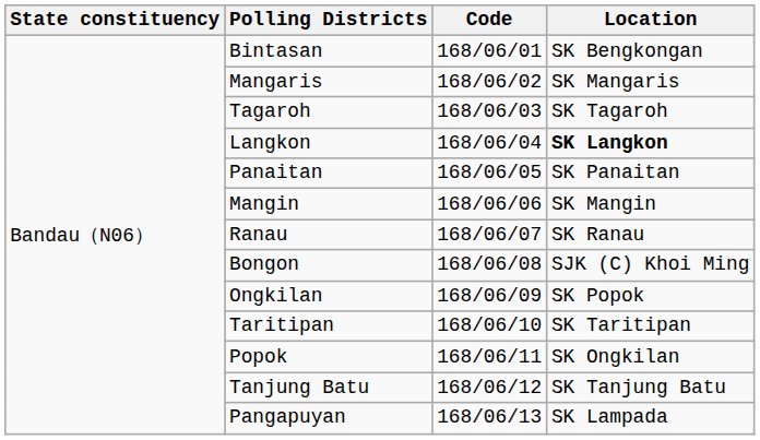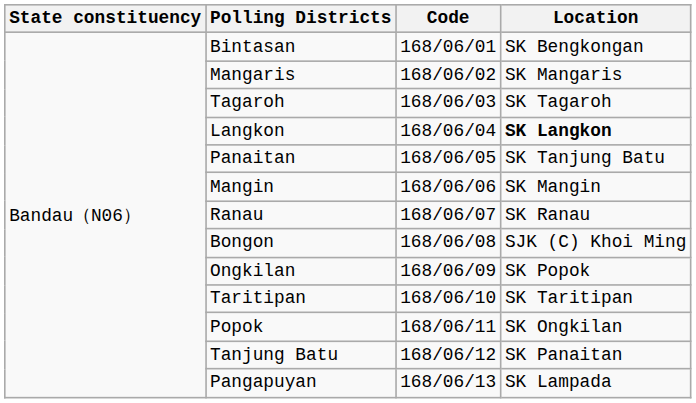 <table class="wikitable sortable mw-collapsible" style="white-space:nowrap;font-size:85%">
 <tr>
 <th>State constituency</th>
 <th>Polling Districts</th>
 <th>Code</th>
 <th>Location</th>
 </tr>
 <tr>
 <td rowspan="13">Bandau（N06）</td>
 <td>Bintasan</td>
 <td>168/06/01</td>
 <td>SK Bengkongan</td>
 </tr>
 <tr>
 <td>Mangaris</td>
 <td>168/06/02</td>
 <td>SK Mangaris</td>
 </tr>
 <tr>
 <td>Tagaroh</td>
 <td>168/06/03</td>
 <td>SK Tagaroh</td>
 </tr>
 <tr>
 <td>Langkon</td>
 <td>168/06/04</td>
 <td><strong>SK Langkon</strong></td>
 </tr>
 <tr>
 <td>Panaitan</td>
 <td>168/06/05</td>
-<td>SK Panaitan</td>
+<td>SK Tanjung Batu</td>
 </tr>
 <tr>
 <td>Mangin</td>
 <td>168/06/06</td>
 <td>SK Mangin</td>
 </tr>
 <tr>
 <td>Ranau</td>
 <td>168/06/07</td>
 <td>SK Ranau</td>
 </tr>
 <tr>
 <td>Bongon</td>
 <td>168/06/08</td>
 <td>SJK (C) Khoi Ming</td>
 </tr>
 <tr>
 <td>Ongkilan</td>
 <td>168/06/09</td>
 <td>SK Popok</td>
 </tr>
 <tr>
 <td>Taritipan</td>
 <td>168/06/10</td>
 <td>SK Taritipan</td>
 </tr>
 <tr>
 <td>Popok</td>
 <td>168/06/11</td>
 <td>SK Ongkilan</td>
 </tr>
 <tr>
 <td>Tanjung Batu</td>
 <td>168/06/12</td>
-<td>SK Tanjung Batu</td>
+<td>SK Panaitan</td>
 </tr>
 <tr>
 <td>Pangapuyan</td>
 <td>168/06/13</td>
 <td>SK Lampada</td>
 </tr>
 </table>
